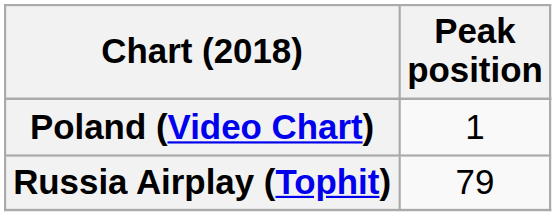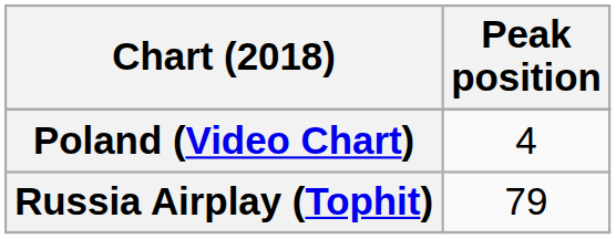 <table class="wikitable sortable plainrowheaders" style="text-align:center">
 <tr>
 <th scope="col">Chart (2018)</th>
 <th scope="col">Peak<br>position</th>
 </tr>
 <tr>
 </tr>
 <tr>
 </tr>
 <tr>
 </tr>
 <tr>
 <th scope="row">Poland (<a href='#'>Video Chart</a>)</th>
-<td>1</td>
+<td>4</td>
 </tr>
 <tr>
 <th scope="row">Russia Airplay (<a href='#'>Tophit</a>)</th>
 <td>79</td>
 </tr>
 <tr>
 </tr>
 </table>
